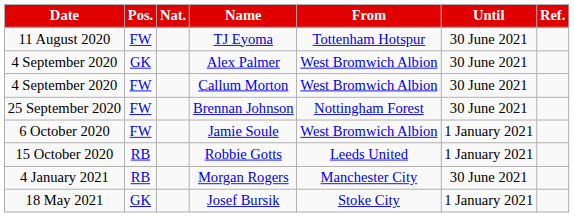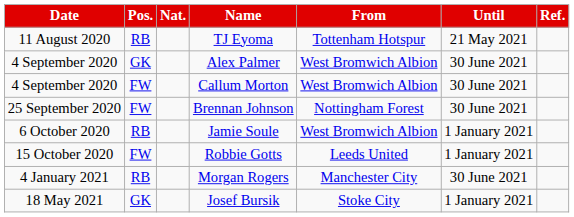 <table class="wikitable"  style="text-align:center;">
 <tr>
 <th style="background:#E00000; color:white;">Date</th>
 <th style="background:#E00000; color:white;">Pos.</th>
 <th style="background:#E00000; color:white;">Nat.</th>
 <th style="background:#E00000; color:white;">Name</th>
 <th style="background:#E00000; color:white;">From</th>
 <th style="background:#E00000; color:white;">Until</th>
 <th style="background:#E00000; color:white;">Ref.</th>
 </tr>
 <tr>
 <td>11 August 2020</td>
-<td><a href='#'>FW</a></td>
+<td><a href='#'>RB</a></td>
 <td></td>
 <td><a href='#'>TJ Eyoma</a></td>
 <td><a href='#'>Tottenham Hotspur</a></td>
-<td>30 June 2021</td>
+<td>21 May 2021</td>
 <td></td>
 </tr>
 <tr>
 <td>4 September 2020</td>
 <td><a href='#'>GK</a></td>
 <td></td>
 <td><a href='#'>Alex Palmer</a></td>
 <td><a href='#'>West Bromwich Albion</a></td>
 <td>30 June 2021</td>
 <td></td>
 </tr>
 <tr>
 <td>4 September 2020</td>
 <td><a href='#'>FW</a></td>
 <td></td>
 <td><a href='#'>Callum Morton</a></td>
 <td><a href='#'>West Bromwich Albion</a></td>
 <td>30 June 2021</td>
 <td></td>
 </tr>
 <tr>
 <td>25 September 2020</td>
 <td><a href='#'>FW</a></td>
 <td></td>
 <td><a href='#'>Brennan Johnson</a></td>
 <td><a href='#'>Nottingham Forest</a></td>
 <td>30 June 2021</td>
 <td></td>
 </tr>
 <tr>
 <td>6 October 2020</td>
-<td><a href='#'>FW</a></td>
+<td><a href='#'>RB</a></td>
 <td></td>
 <td><a href='#'>Jamie Soule</a></td>
 <td><a href='#'>West Bromwich Albion</a></td>
 <td>1 January 2021</td>
 <td></td>
 </tr>
 <tr>
 <td>15 October 2020</td>
-<td><a href='#'>RB</a></td>
+<td><a href='#'>FW</a></td>
 <td></td>
 <td><a href='#'>Robbie Gotts</a></td>
 <td><a href='#'>Leeds United</a></td>
 <td>1 January 2021</td>
 <td></td>
 </tr>
 <tr>
 <td>4 January 2021</td>
 <td><a href='#'>RB</a></td>
 <td></td>
 <td><a href='#'>Morgan Rogers</a></td>
 <td><a href='#'>Manchester City</a></td>
 <td>30 June 2021</td>
 <td></td>
 </tr>
 <tr>
 <td>18 May 2021</td>
 <td><a href='#'>GK</a></td>
 <td></td>
 <td><a href='#'>Josef Bursik</a></td>
 <td><a href='#'>Stoke City</a></td>
 <td>1 January 2021</td>
 <td></td>
 </tr>
 </table>
